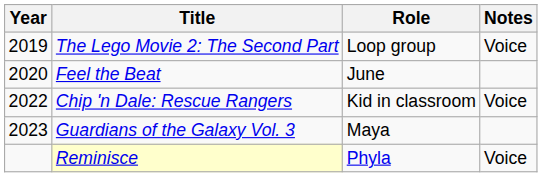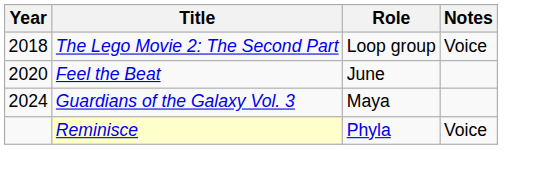 <table class="wikitable sortable">
 <tr>
 <th>Year</th>
 <th>Title</th>
 <th>Role</th>
 <th class="unsortable">Notes</th>
 </tr>
 <tr>
-<td>2019</td>
+<td>2018</td>
 <td><em><a href='#'>The Lego Movie 2: The Second Part</a></em></td>
 <td>Loop group</td>
 <td>Voice</td>
 </tr>
 <tr>
 <td>2020</td>
 <td><em><a href='#'>Feel the Beat</a></em></td>
 <td>June</td>
 <td></td>
 </tr>
 <tr>
-<td>2022</td>
-<td><em><a href='#'>Chip 'n Dale: Rescue Rangers</a></em></td>
-<td>Kid in classroom</td>
-<td>Voice</td>
-</tr>
-<tr>
-<td>2023</td>
+<td>2024</td>
 <td><em><a href='#'>Guardians of the Galaxy Vol. 3</a></em></td>
 <td>Maya</td>
 <td></td>
 </tr>
 <tr>
 <td></td>
 <td style="background:#FFFFCC;"><em><a href='#'>Reminisce</a></em> </td>
 <td><a href='#'>Phyla</a></td>
 <td>Voice</td>
 </tr>
 </table>
